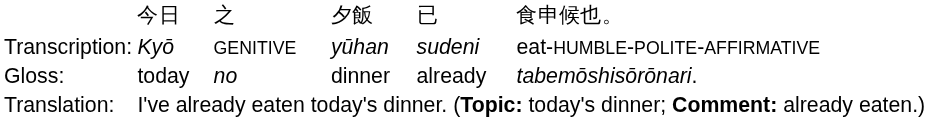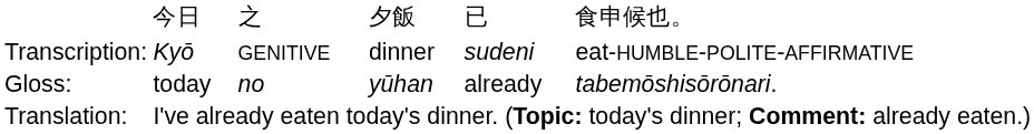 <table>
 <tr>
 <td></td>
 <td>今日</td>
 <td>之</td>
 <td>夕飯</td>
 <td>已</td>
 <td>食申候也。</td>
 </tr>
 <tr>
 <td>Transcription:</td>
 <td><em>Kyō</em></td>
 <td><small>GENITIVE</small></td>
-<td><em>yūhan</em></td>
+<td>dinner</td>
 <td><em>sudeni</em></td>
 <td>eat-<small>HUMBLE</small>-<small>POLITE</small>-<small>AFFIRMATIVE</small></td>
 </tr>
 <tr>
 <td>Gloss:</td>
 <td>today</td>
 <td><em>no</em></td>
-<td>dinner</td>
+<td><em>yūhan</em></td>
 <td>already</td>
 <td><em>tabemōshisōrōnari</em>.</td>
 </tr>
 <tr>
 <td>Translation:</td>
 <td colspan=6>I've already eaten today's dinner. (<strong>Topic:</strong> today's dinner; <strong>Comment:</strong> already eaten.)</td>
 </tr>
 </table>
